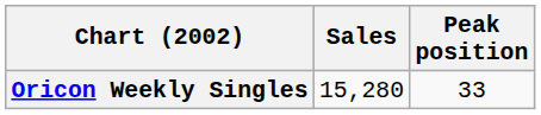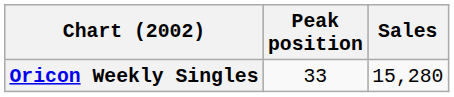 <table class="wikitable sortable plainrowheaders">
 <tr>
 <th scope="col">Chart (2002)</th>
+<th scope="col">Peak<br>position</th>
 <th scope="col">Sales</th>
-<th scope="col">Peak<br>position</th>
 </tr>
 <tr>
 <th scope="row"><a href='#'>Oricon</a> Weekly Singles</th>
+<td align="center">33</td>
 <td align="center">15,280</td>
-<td align="center">33</td>
 </tr>
 </table>
